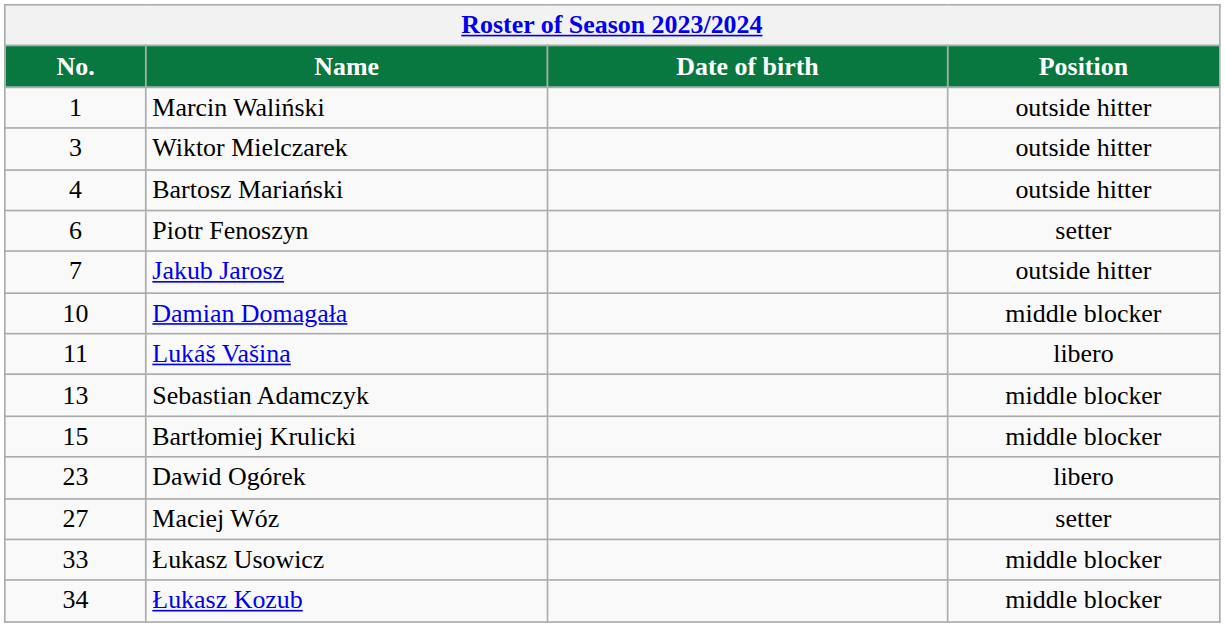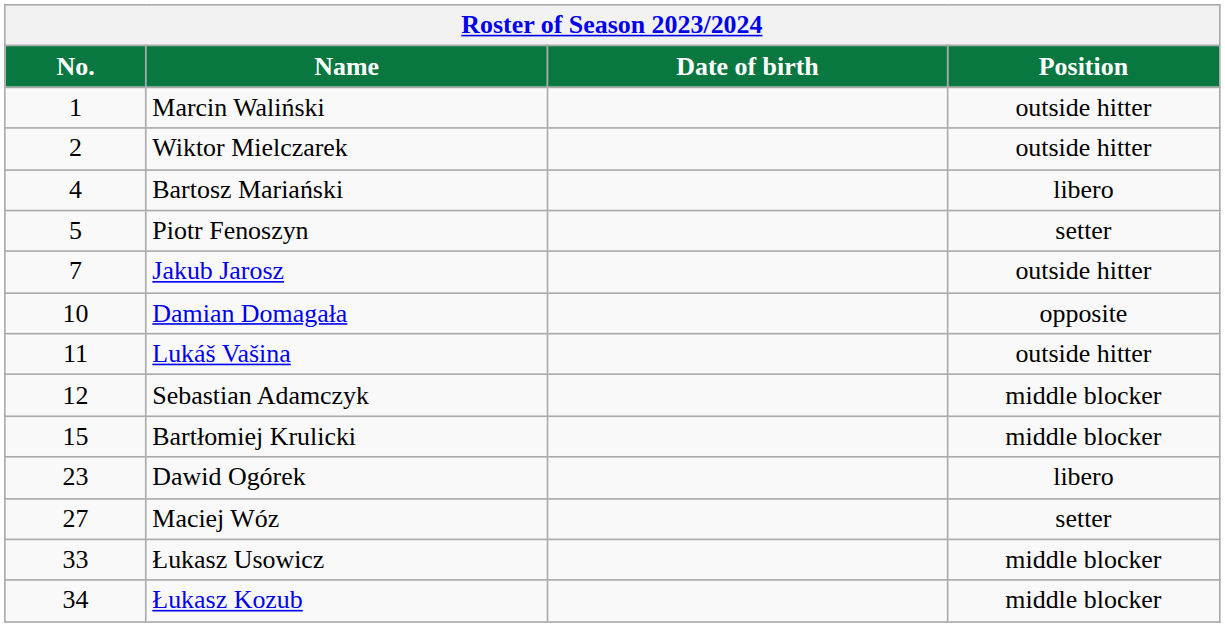 <table class="wikitable collapsible collapsed" style="font-size:100%; text-align:center;">
 <tr>
 <th colspan=5 style="width:30em"><a href='#'>Roster of Season 2023/2024</a></th>
 </tr>
 <tr>
 <th style="color:#FFFFFF; background-color:#097740; width:5em">No.</th>
 <th style="color:#FFFFFF; background-color:#097740; width:15em">Name</th>
 <th style="color:#FFFFFF; background-color:#097740; width:15em">Date of birth</th>
 <th style="color:#FFFFFF; background-color:#097740; width:10em">Position</th>
 </tr>
 <tr>
 <td>1</td>
 <td align=left> Marcin Waliński</td>
 <td align=right></td>
 <td>outside hitter</td>
 </tr>
 <tr>
-<td>3</td>
+<td>2</td>
 <td align=left> Wiktor Mielczarek</td>
 <td align=right></td>
 <td>outside hitter</td>
 </tr>
 <tr>
 <td>4</td>
 <td align=left> Bartosz Mariański</td>
 <td align=right></td>
-<td>outside hitter</td>
+<td>libero</td>
 </tr>
 <tr>
-<td>6</td>
+<td>5</td>
 <td align=left> Piotr Fenoszyn</td>
 <td align=right></td>
 <td>setter</td>
 </tr>
 <tr>
 <td>7</td>
 <td align=left> <a href='#'>Jakub Jarosz</a></td>
 <td align=right></td>
 <td>outside hitter</td>
 </tr>
 <tr>
 <td>10</td>
 <td align=left> <a href='#'>Damian Domagała</a></td>
 <td align=right></td>
-<td>middle blocker</td>
+<td>opposite</td>
 </tr>
 <tr>
 <td>11</td>
 <td align=left> <a href='#'>Lukáš Vašina</a></td>
 <td align=right></td>
-<td>libero</td>
+<td>outside hitter</td>
 </tr>
 <tr>
-<td>13</td>
+<td>12</td>
 <td align=left> Sebastian Adamczyk</td>
 <td align=right></td>
 <td>middle blocker</td>
 </tr>
 <tr>
 <td>15</td>
 <td align=left> Bartłomiej Krulicki</td>
 <td align=right></td>
 <td>middle blocker</td>
 </tr>
 <tr>
 <td>23</td>
 <td align=left> Dawid Ogórek</td>
 <td align=right></td>
 <td>libero</td>
 </tr>
 <tr>
 <td>27</td>
 <td align=left> Maciej Wóz</td>
 <td align=right></td>
 <td>setter</td>
 </tr>
 <tr>
 <td>33</td>
 <td align=left> Łukasz Usowicz</td>
 <td align=right></td>
 <td>middle blocker</td>
 </tr>
 <tr>
 <td>34</td>
 <td align=left> <a href='#'>Łukasz Kozub</a></td>
 <td align=right></td>
 <td>middle blocker</td>
 </tr>
 </table>
